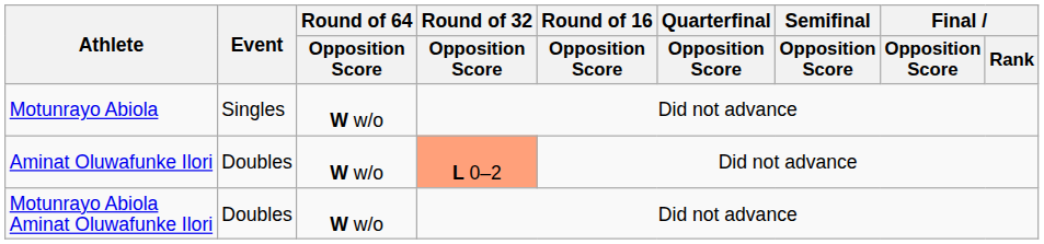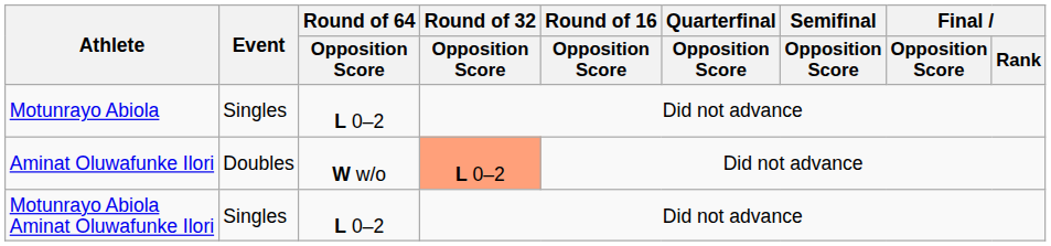 <table class="wikitable" style="font-size:90%; text-align:center">
 <tr>
 <th rowspan=2>Athlete</th>
 <th rowspan=2>Event</th>
 <th>Round of 64</th>
 <th>Round of 32</th>
 <th>Round of 16</th>
 <th>Quarterfinal</th>
 <th>Semifinal</th>
 <th colspan=2>Final / </th>
 </tr>
 <tr style="font-size:95%">
 <th>Opposition<br>Score</th>
 <th>Opposition<br>Score</th>
 <th>Opposition<br>Score</th>
 <th>Opposition<br>Score</th>
 <th>Opposition<br>Score</th>
 <th>Opposition<br>Score</th>
 <th>Rank</th>
 </tr>
 <tr>
 <td align="left"><a href='#'>Motunrayo Abiola</a></td>
 <td align="left">Singles</td>
-<td><br><strong>W</strong> w/o</td>
+<td><br><strong>L</strong> 0–2</td>
 <td colspan=6>Did not advance</td>
 </tr>
 <tr>
 <td align="left"><a href='#'>Aminat Oluwafunke Ilori</a></td>
 <td align="left">Doubles</td>
 <td><br><strong>W</strong> w/o</td>
 <td style="background: lightsalmon;"><br><strong>L</strong> 0–2</td>
 <td colspan=5>Did not advance</td>
 </tr>
 <tr>
 <td align="left"><a href='#'>Motunrayo Abiola</a> <br><a href='#'>Aminat Oluwafunke Ilori</a></td>
-<td align="left">Doubles</td>
-<td><br><strong>W</strong> w/o</td>
+<td align="left">Singles</td>
+<td><br><strong>L</strong> 0–2</td>
 <td colspan=6>Did not advance</td>
 </tr>
 </table>
